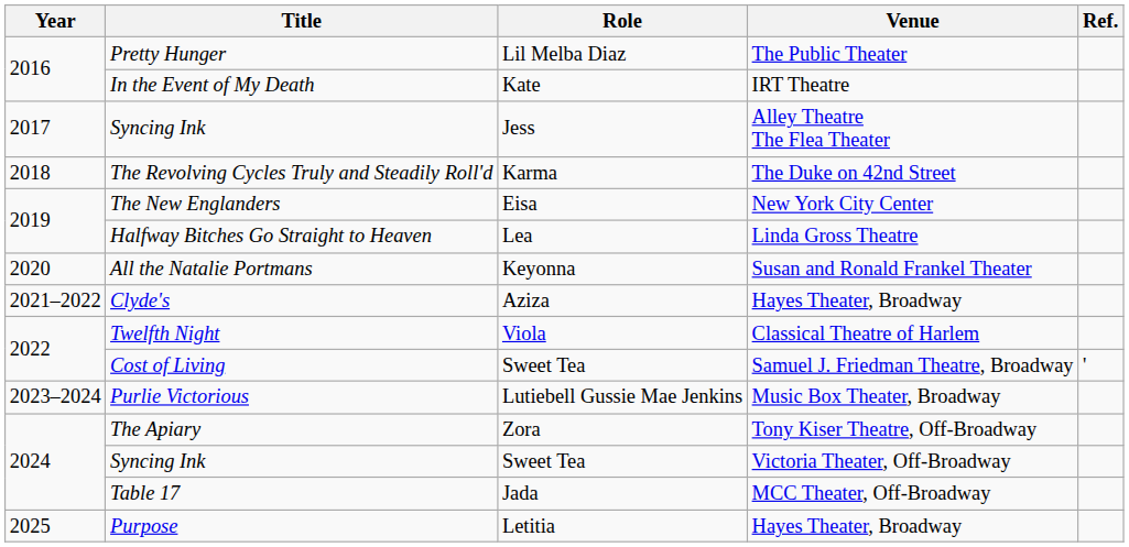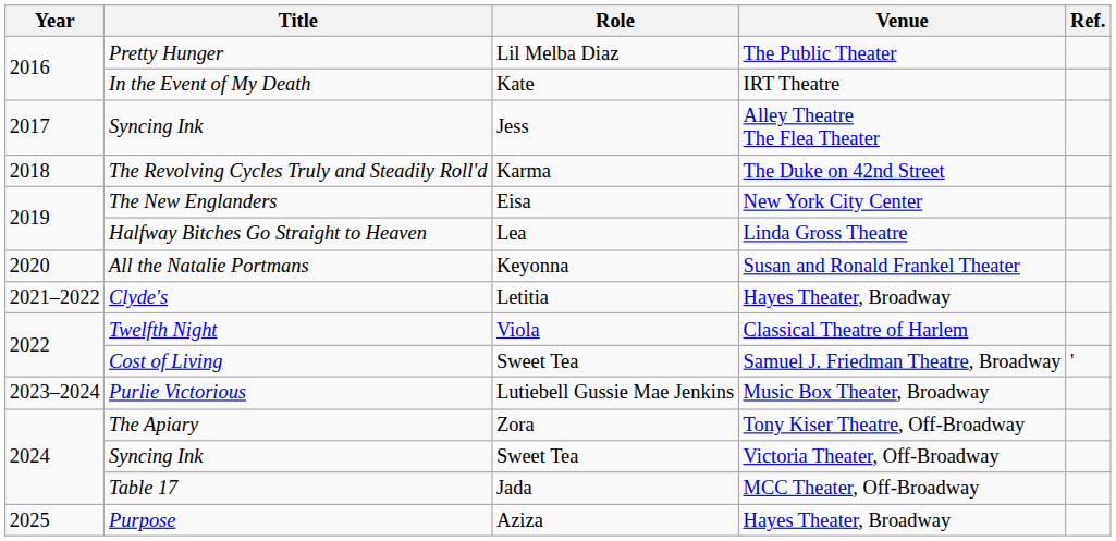 <table class="wikitable sortable">
 <tr>
 <th>Year</th>
 <th>Title</th>
 <th>Role</th>
 <th class="unsortable">Venue</th>
 <th class="unsortable">Ref.</th>
 </tr>
 <tr>
 <td rowspan="2">2016</td>
 <td><em>Pretty Hunger</em></td>
 <td>Lil Melba Diaz</td>
 <td><a href='#'>The Public Theater</a></td>
 <td></td>
 </tr>
 <tr>
 <td><em>In the Event of My Death</em></td>
 <td>Kate</td>
 <td>IRT Theatre</td>
 <td></td>
 </tr>
 <tr>
 <td>2017</td>
 <td><em>Syncing Ink</em></td>
 <td>Jess</td>
 <td><a href='#'>Alley Theatre</a><br><a href='#'>The Flea Theater</a></td>
 <td></td>
 </tr>
 <tr>
 <td>2018</td>
 <td><em>The Revolving Cycles Truly and Steadily Roll'd</em></td>
 <td>Karma</td>
 <td><a href='#'>The Duke on 42nd Street</a></td>
 <td></td>
 </tr>
 <tr>
 <td rowspan="2">2019</td>
 <td><em>The New Englanders</em></td>
 <td>Eisa</td>
 <td><a href='#'>New York City Center</a></td>
 <td></td>
 </tr>
 <tr>
 <td><em>Halfway Bitches Go Straight to Heaven</em></td>
 <td>Lea</td>
 <td><a href='#'>Linda Gross Theatre</a></td>
 <td></td>
 </tr>
 <tr>
 <td>2020</td>
 <td><em>All the Natalie Portmans</em></td>
 <td>Keyonna</td>
 <td><a href='#'>Susan and Ronald Frankel Theater</a></td>
 <td></td>
 </tr>
 <tr>
 <td>2021–2022</td>
 <td><em><a href='#'>Clyde's</a></em></td>
-<td>Aziza</td>
+<td>Letitia</td>
 <td><a href='#'>Hayes Theater</a>, Broadway</td>
 <td></td>
 </tr>
 <tr>
 <td rowspan="2">2022</td>
 <td><em><a href='#'>Twelfth Night</a></em></td>
 <td><a href='#'>Viola</a></td>
 <td><a href='#'>Classical Theatre of Harlem</a></td>
 <td></td>
 </tr>
 <tr>
 <td><em><a href='#'>Cost of Living</a></em></td>
 <td>Sweet Tea</td>
 <td><a href='#'>Samuel J. Friedman Theatre</a>, Broadway</td>
 <td>'</td>
 </tr>
 <tr>
 <td>2023–2024</td>
 <td><em><a href='#'>Purlie Victorious</a></em></td>
 <td>Lutiebell Gussie Mae Jenkins</td>
 <td><a href='#'>Music Box Theater</a>, Broadway</td>
 <td></td>
 </tr>
 <tr>
 <td rowspan="3">2024</td>
 <td><em>The Apiary</em></td>
 <td>Zora</td>
 <td><a href='#'>Tony Kiser Theatre</a>, Off-Broadway</td>
 <td></td>
 </tr>
 <tr>
 <td><em>Syncing Ink</em></td>
 <td>Sweet Tea</td>
 <td><a href='#'>Victoria Theater</a>, Off-Broadway</td>
 <td></td>
 </tr>
 <tr>
 <td><em>Table 17</em></td>
 <td>Jada</td>
 <td><a href='#'>MCC Theater</a>, Off-Broadway</td>
 <td></td>
 </tr>
 <tr>
 <td>2025</td>
 <td><em><a href='#'>Purpose</a></em></td>
-<td>Letitia</td>
+<td>Aziza</td>
 <td><a href='#'>Hayes Theater</a>, Broadway</td>
 <td></td>
 </tr>
 </table>
